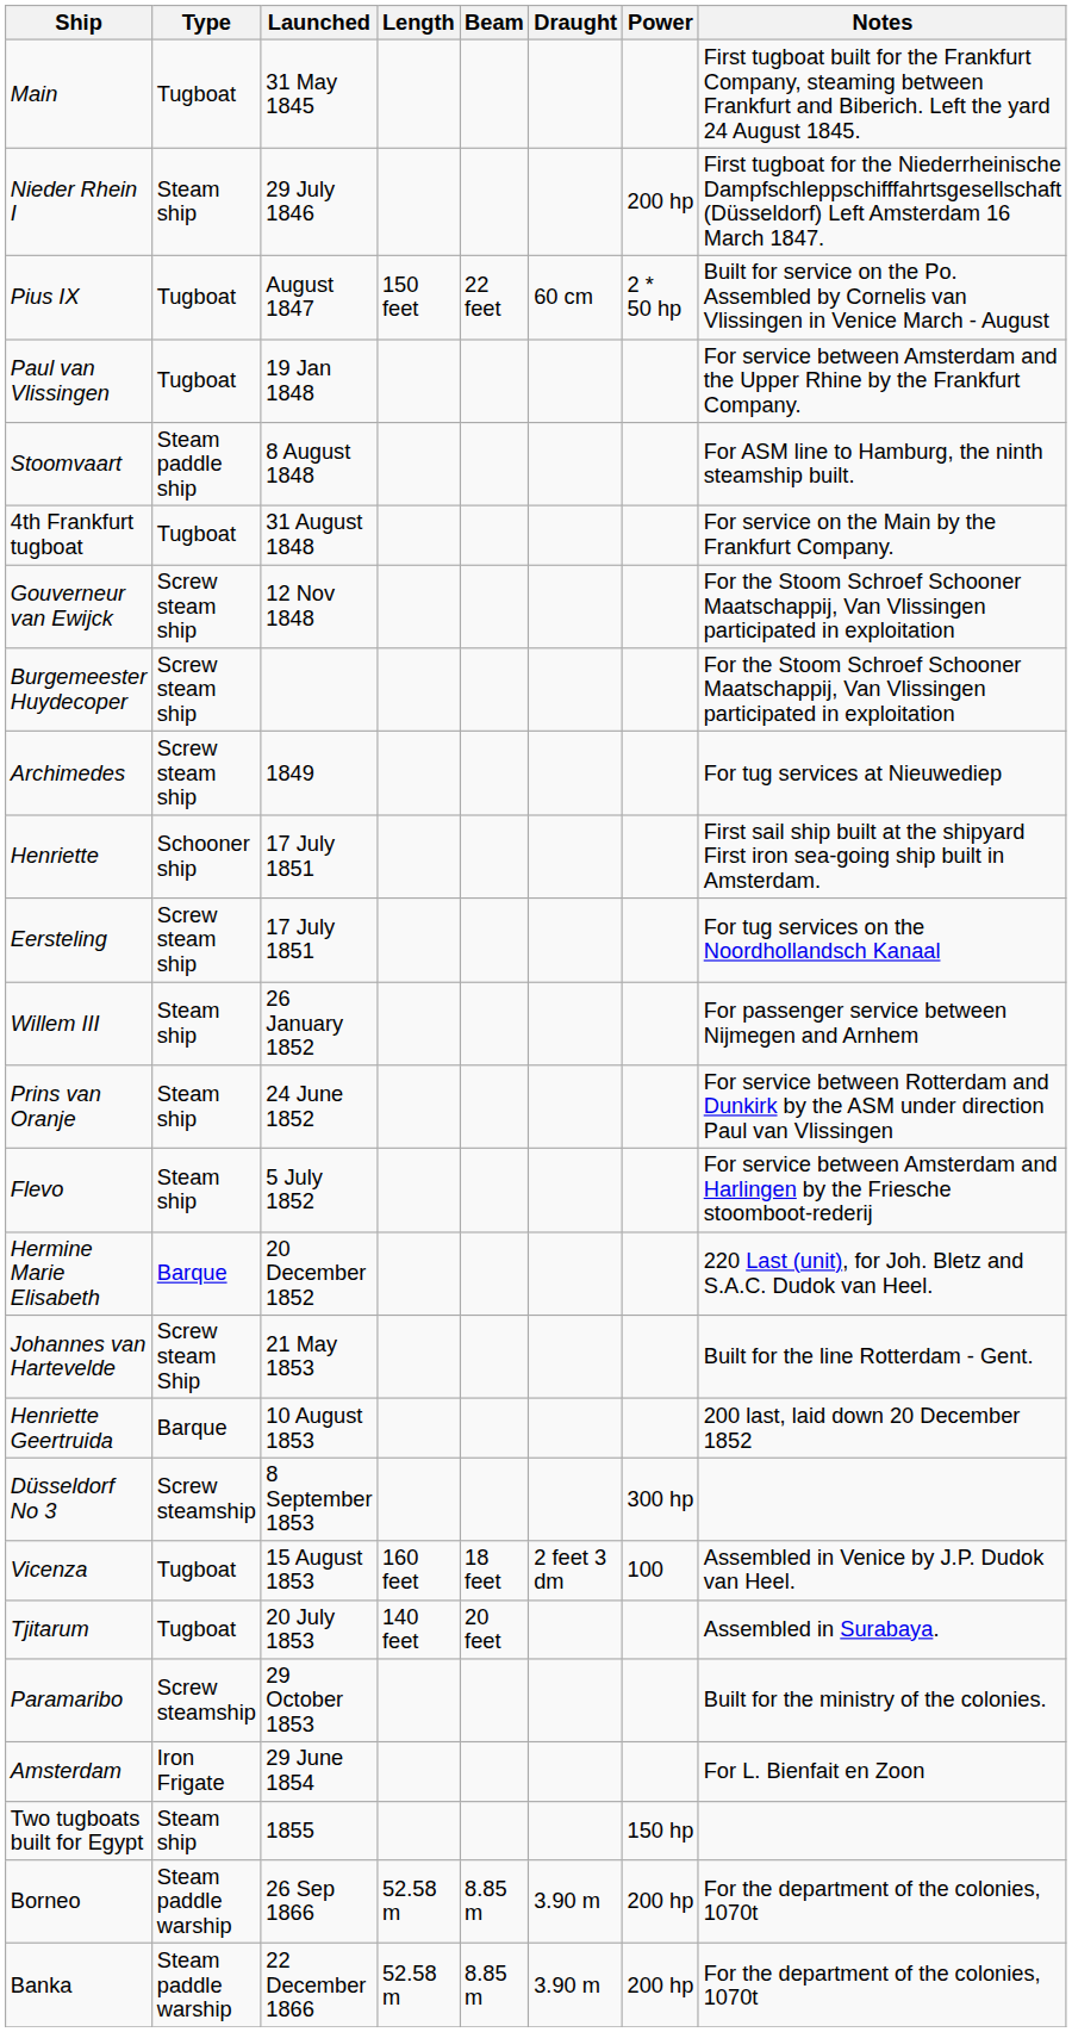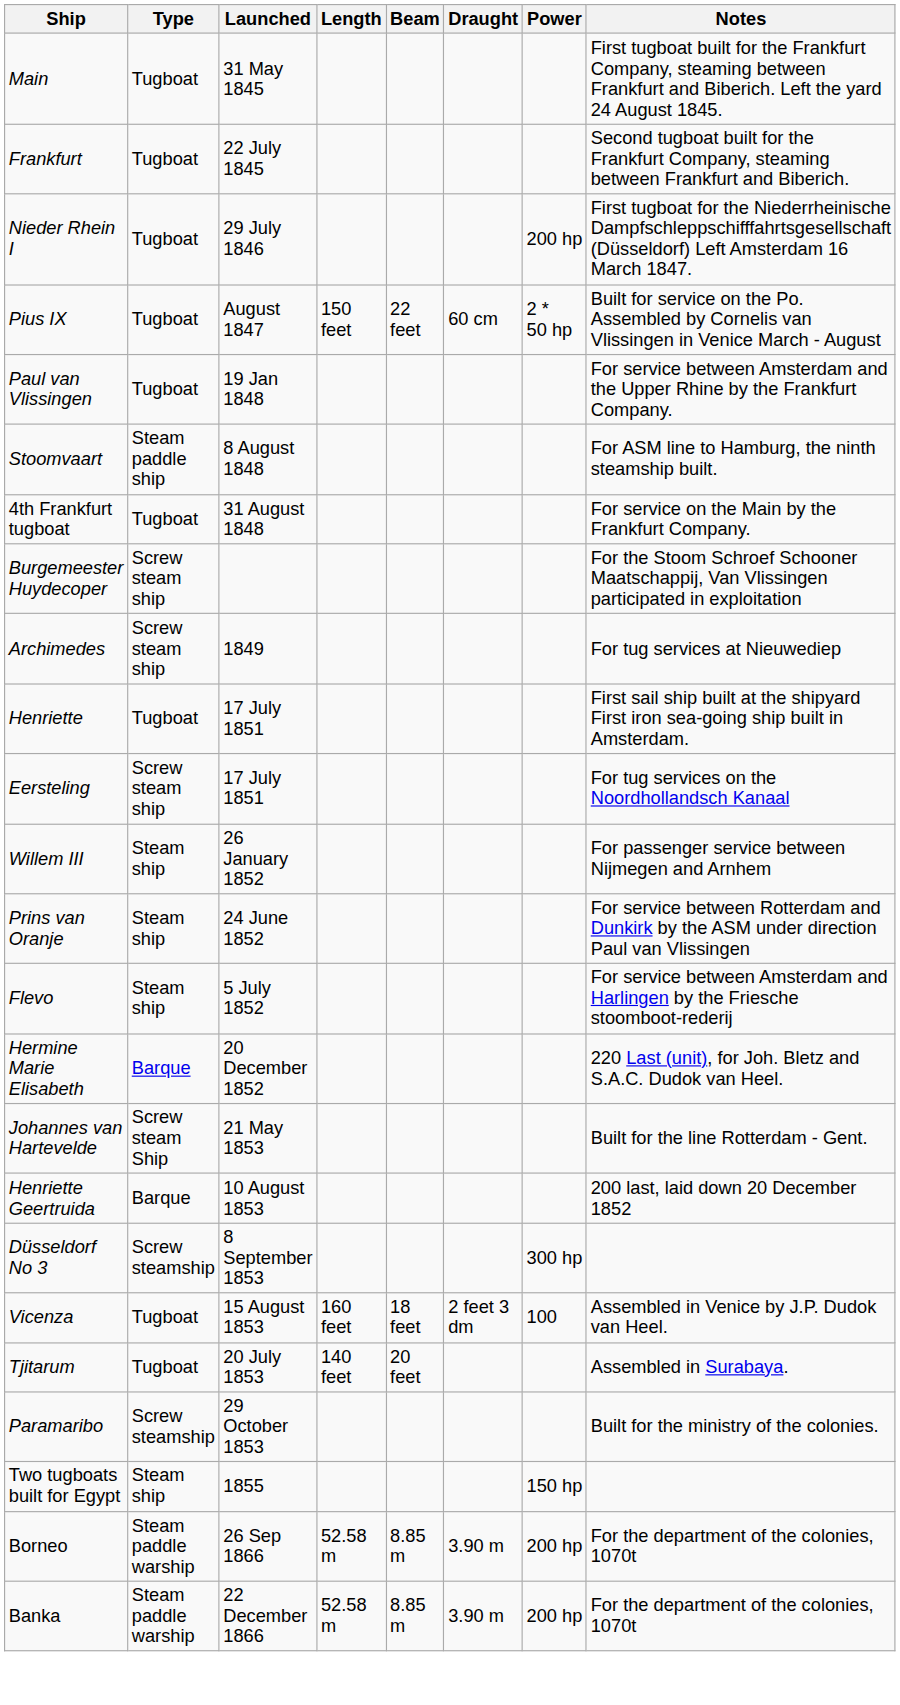 <table class="wikitable sortable nowraplinks" width=100%>
 <tr>
 <th>Ship</th>
 <th>Type</th>
 <th>Launched</th>
 <th>Length</th>
 <th>Beam</th>
 <th>Draught</th>
 <th>Power</th>
 <th class=unsortable>Notes</th>
 </tr>
 <tr>
 <td><em>Main</em></td>
 <td>Tugboat</td>
 <td>31 May 1845</td>
 <td></td>
 <td></td>
 <td></td>
 <td></td>
 <td>First tugboat built for the Frankfurt Company, steaming between Frankfurt and Biberich. Left the yard 24 August 1845.</td>
 </tr>
 <tr>
+<td><em>Frankfurt</em></td>
+<td>Tugboat</td>
+<td>22 July 1845</td>
+<td></td>
+<td></td>
+<td></td>
+<td></td>
+<td>Second tugboat built for the Frankfurt Company, steaming between Frankfurt and Biberich.</td>
+</tr>
+<tr>
 <td><em>Nieder Rhein I</em></td>
-<td>Steam ship</td>
+<td>Tugboat</td>
 <td>29 July 1846</td>
 <td></td>
 <td></td>
 <td></td>
 <td>200 hp</td>
 <td>First tugboat for the Niederrheinische Dampfschleppschifffahrtsgesellschaft (Düsseldorf)  Left Amsterdam 16 March 1847.</td>
 </tr>
 <tr>
 <td><em>Pius IX</em></td>
 <td>Tugboat</td>
 <td>August 1847</td>
 <td>150 feet</td>
 <td>22 feet</td>
 <td>60 cm</td>
 <td>2 * 50 hp</td>
 <td>Built for service on the Po. Assembled by Cornelis van Vlissingen in Venice March - August</td>
 </tr>
 <tr>
 <td><em>Paul van Vlissingen</em></td>
 <td>Tugboat</td>
 <td>19 Jan 1848</td>
 <td></td>
 <td></td>
 <td></td>
 <td></td>
 <td>For service between Amsterdam and the Upper Rhine by the Frankfurt Company.</td>
 </tr>
 <tr>
 <td><em>Stoomvaart</em></td>
 <td>Steam paddle ship</td>
 <td>8 August 1848</td>
 <td></td>
 <td></td>
 <td></td>
 <td></td>
 <td>For ASM line to Hamburg, the ninth steamship built.</td>
 </tr>
 <tr>
 <td>4th Frankfurt tugboat</td>
 <td>Tugboat</td>
 <td>31 August 1848</td>
 <td></td>
 <td></td>
 <td></td>
 <td></td>
 <td>For service on the Main by the Frankfurt Company.</td>
 </tr>
 <tr>
-<td><em>Gouverneur van Ewijck</em></td>
-<td>Screw steam ship</td>
-<td>12 Nov 1848</td>
-<td></td>
-<td></td>
-<td></td>
-<td></td>
-<td>For the Stoom Schroef Schooner Maatschappij, Van Vlissingen participated in exploitation</td>
-</tr>
-<tr>
 <td><em>Burgemeester Huydecoper</em></td>
 <td>Screw steam ship</td>
 <td></td>
 <td></td>
 <td></td>
 <td></td>
 <td></td>
 <td>For the Stoom Schroef Schooner Maatschappij, Van Vlissingen participated in exploitation</td>
 </tr>
 <tr>
 <td><em>Archimedes</em></td>
 <td>Screw steam ship</td>
 <td>1849</td>
 <td></td>
 <td></td>
 <td></td>
 <td></td>
 <td>For tug services at Nieuwediep</td>
 </tr>
 <tr>
 <td><em>Henriette</em></td>
-<td>Schooner ship</td>
+<td>Tugboat</td>
 <td>17 July 1851</td>
 <td></td>
 <td></td>
 <td></td>
 <td></td>
 <td>First sail ship built at the shipyard First iron sea-going ship built in Amsterdam.</td>
 </tr>
 <tr>
 <td><em>Eersteling</em></td>
 <td>Screw steam ship</td>
 <td>17 July 1851</td>
 <td></td>
 <td></td>
 <td></td>
 <td></td>
 <td>For tug services on the <a href='#'>Noordhollandsch Kanaal</a></td>
 </tr>
 <tr>
 <td><em>Willem III</em></td>
 <td>Steam ship</td>
 <td>26 January 1852</td>
 <td></td>
 <td></td>
 <td></td>
 <td></td>
 <td>For passenger service between Nijmegen and Arnhem</td>
 </tr>
 <tr>
 <td><em>Prins van Oranje</em></td>
 <td>Steam ship</td>
 <td>24 June 1852</td>
 <td></td>
 <td></td>
 <td></td>
 <td></td>
 <td>For service between Rotterdam and <a href='#'>Dunkirk</a> by the ASM under direction Paul van Vlissingen</td>
 </tr>
 <tr>
 <td><em>Flevo</em></td>
 <td>Steam ship</td>
 <td>5 July 1852</td>
 <td></td>
 <td></td>
 <td></td>
 <td></td>
 <td>For service between Amsterdam and <a href='#'>Harlingen</a> by the Friesche stoomboot-rederij</td>
 </tr>
 <tr>
 <td><em>Hermine Marie Elisabeth</em></td>
 <td><a href='#'>Barque</a></td>
 <td>20 December 1852</td>
 <td></td>
 <td></td>
 <td></td>
 <td></td>
 <td>220 <a href='#'>Last (unit)</a>, for Joh. Bletz and S.A.C. Dudok van Heel.</td>
 </tr>
 <tr>
 <td><em>Johannes van Hartevelde</em></td>
 <td>Screw steam Ship</td>
 <td>21 May 1853</td>
 <td></td>
 <td></td>
 <td></td>
 <td></td>
 <td>Built for the line Rotterdam - Gent.</td>
 </tr>
 <tr>
 <td><em>Henriette Geertruida</em></td>
 <td>Barque</td>
 <td>10 August 1853</td>
 <td></td>
 <td></td>
 <td></td>
 <td></td>
 <td>200 last, laid down 20 December 1852</td>
 </tr>
 <tr>
 <td><em>Düsseldorf No 3</em></td>
 <td>Screw steamship</td>
 <td>8 September 1853</td>
 <td></td>
 <td></td>
 <td></td>
 <td>300 hp</td>
 <td></td>
 </tr>
 <tr>
 <td><em>Vicenza</em></td>
 <td>Tugboat</td>
 <td>15 August 1853</td>
 <td>160 feet</td>
 <td>18 feet</td>
 <td>2 feet 3 dm</td>
 <td>100 </td>
 <td>Assembled in Venice by J.P. Dudok van Heel.</td>
 </tr>
 <tr>
 <td><em>Tjitarum</em></td>
 <td>Tugboat</td>
 <td>20 July 1853</td>
 <td>140 feet</td>
 <td>20 feet</td>
 <td></td>
 <td></td>
 <td>Assembled in <a href='#'>Surabaya</a>.</td>
 </tr>
 <tr>
 <td><em>Paramaribo</em></td>
 <td>Screw steamship</td>
 <td>29 October 1853</td>
 <td></td>
 <td></td>
 <td></td>
 <td></td>
 <td>Built for the ministry of the colonies.</td>
 </tr>
 <tr>
-<td><em>Amsterdam</em></td>
-<td>Iron Frigate</td>
-<td>29 June 1854</td>
-<td></td>
-<td></td>
-<td></td>
-<td></td>
-<td>For L. Bienfait en Zoon </td>
-</tr>
-<tr>
 <td>Two tugboats built for Egypt </td>
 <td>Steam ship</td>
 <td>1855</td>
 <td></td>
 <td></td>
 <td></td>
 <td>150 hp</td>
 <td></td>
 </tr>
 <tr>
 <td>Borneo</td>
 <td>Steam paddle warship</td>
 <td>26 Sep 1866</td>
 <td>52.58 m</td>
 <td>8.85 m</td>
 <td>3.90 m</td>
 <td>200 hp</td>
 <td>For the department of the colonies, 1070t</td>
 </tr>
 <tr>
 <td>Banka</td>
 <td>Steam paddle warship</td>
 <td>22 December 1866</td>
 <td>52.58 m</td>
 <td>8.85 m</td>
 <td>3.90 m</td>
 <td>200 hp</td>
 <td>For the department of the colonies, 1070t</td>
 </tr>
 </table>
